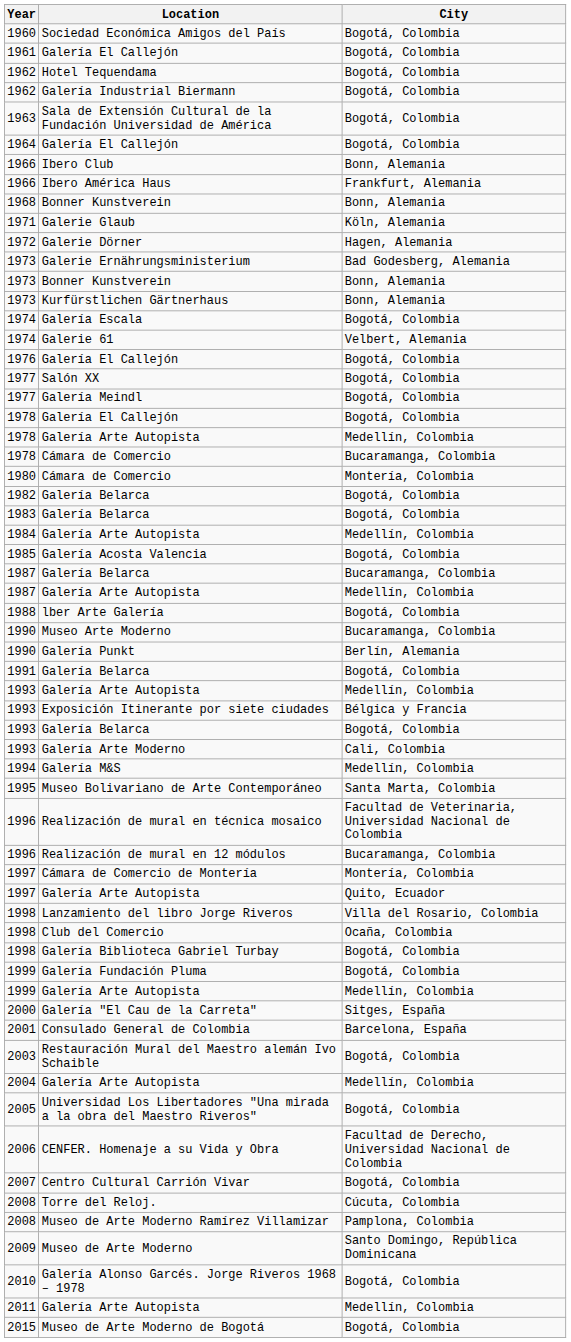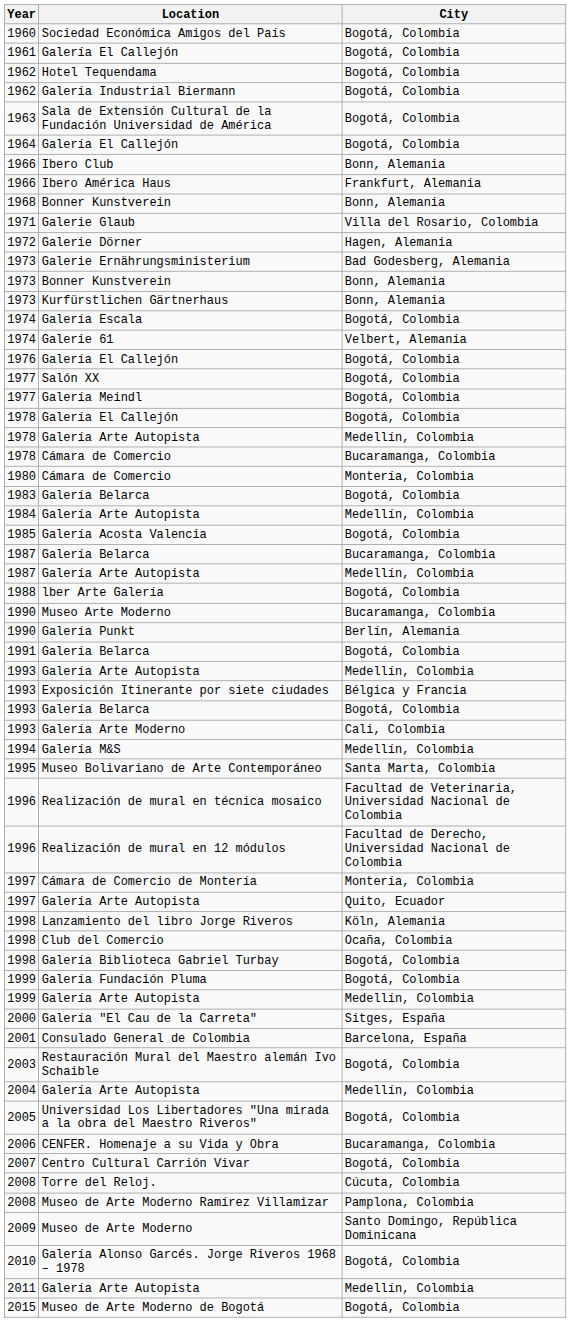 <table class="wikitable">
 <tr>
 <th>Year</th>
 <th>Location</th>
 <th>City</th>
 </tr>
 <tr>
 <td>1960</td>
 <td>Sociedad Económica Amigos del País</td>
 <td>Bogotá, Colombia</td>
 </tr>
 <tr>
 <td>1961</td>
 <td>Galería El Callejón</td>
 <td>Bogotá, Colombia</td>
 </tr>
 <tr>
 <td>1962</td>
 <td>Hotel Tequendama</td>
 <td>Bogotá, Colombia</td>
 </tr>
 <tr>
 <td>1962</td>
 <td>Galería Industrial Biermann</td>
 <td>Bogotá, Colombia</td>
 </tr>
 <tr>
 <td>1963</td>
 <td>Sala de Extensión Cultural de la Fundación Universidad de América</td>
 <td>Bogotá, Colombia</td>
 </tr>
 <tr>
 <td>1964</td>
 <td>Galería El Callejón</td>
 <td>Bogotá, Colombia</td>
 </tr>
 <tr>
 <td>1966</td>
 <td>Ibero Club</td>
 <td>Bonn, Alemania</td>
 </tr>
 <tr>
 <td>1966</td>
 <td>Ibero América Haus</td>
 <td>Frankfurt, Alemania</td>
 </tr>
 <tr>
 <td>1968</td>
 <td>Bonner Kunstverein</td>
 <td>Bonn, Alemania</td>
 </tr>
 <tr>
 <td>1971</td>
 <td>Galerie Glaub</td>
-<td>Köln, Alemania</td>
+<td>Villa del Rosario, Colombia</td>
 </tr>
 <tr>
 <td>1972</td>
 <td>Galerie Dörner</td>
 <td>Hagen, Alemania</td>
 </tr>
 <tr>
 <td>1973</td>
 <td>Galerie Ernährungsministerium</td>
 <td>Bad Godesberg, Alemania</td>
 </tr>
 <tr>
 <td>1973</td>
 <td>Bonner Kunstverein</td>
 <td>Bonn, Alemania</td>
 </tr>
 <tr>
 <td>1973</td>
 <td>Kurfürstlichen Gärtnerhaus</td>
 <td>Bonn, Alemania</td>
 </tr>
 <tr>
 <td>1974</td>
 <td>Galería Escala</td>
 <td>Bogotá, Colombia</td>
 </tr>
 <tr>
 <td>1974</td>
 <td>Galerie 61</td>
 <td>Velbert, Alemania</td>
 </tr>
 <tr>
 <td>1976</td>
 <td>Galería El Callejón</td>
 <td>Bogotá, Colombia</td>
 </tr>
 <tr>
 <td>1977</td>
 <td>Salón XX</td>
 <td>Bogotá, Colombia</td>
 </tr>
 <tr>
 <td>1977</td>
 <td>Galería Meindl</td>
 <td>Bogotá, Colombia</td>
 </tr>
 <tr>
 <td>1978</td>
 <td>Galería El Callejón</td>
 <td>Bogotá, Colombia</td>
 </tr>
 <tr>
 <td>1978</td>
 <td>Galería Arte Autopista</td>
 <td>Medellín, Colombia</td>
 </tr>
 <tr>
 <td>1978</td>
 <td>Cámara de Comercio</td>
 <td>Bucaramanga, Colombia</td>
 </tr>
 <tr>
 <td>1980</td>
 <td>Cámara de Comercio</td>
 <td>Montería, Colombia</td>
-</tr>
-<tr>
-<td>1982</td>
-<td>Galería Belarca</td>
-<td>Bogotá, Colombia</td>
 </tr>
 <tr>
 <td>1983</td>
 <td>Galería Belarca</td>
 <td>Bogotá, Colombia</td>
 </tr>
 <tr>
 <td>1984</td>
 <td>Galería Arte Autopista</td>
 <td>Medellín, Colombia</td>
 </tr>
 <tr>
 <td>1985</td>
 <td>Galería Acosta Valencia</td>
 <td>Bogotá, Colombia</td>
 </tr>
 <tr>
 <td>1987</td>
 <td>Galería Belarca</td>
 <td>Bucaramanga, Colombia</td>
 </tr>
 <tr>
 <td>1987</td>
 <td>Galería Arte Autopista</td>
 <td>Medellín, Colombia</td>
 </tr>
 <tr>
 <td>1988</td>
 <td>lber Arte Galería</td>
 <td>Bogotá, Colombia</td>
 </tr>
 <tr>
 <td>1990</td>
 <td>Museo Arte Moderno</td>
 <td>Bucaramanga, Colombia</td>
 </tr>
 <tr>
 <td>1990</td>
 <td>Galería Punkt</td>
 <td>Berlín, Alemania</td>
 </tr>
 <tr>
 <td>1991</td>
 <td>Galería Belarca</td>
 <td>Bogotá, Colombia</td>
 </tr>
 <tr>
 <td>1993</td>
 <td>Galería Arte Autopista</td>
 <td>Medellín, Colombia</td>
 </tr>
 <tr>
 <td>1993</td>
 <td>Exposición Itinerante por siete ciudades</td>
 <td>Bélgica y Francia</td>
 </tr>
 <tr>
 <td>1993</td>
 <td>Galería Belarca</td>
 <td>Bogotá, Colombia</td>
 </tr>
 <tr>
 <td>1993</td>
 <td>Galería Arte Moderno</td>
 <td>Cali, Colombia</td>
 </tr>
 <tr>
 <td>1994</td>
 <td>Galería M&S</td>
 <td>Medellín, Colombia</td>
 </tr>
 <tr>
 <td>1995</td>
 <td>Museo Bolivariano de Arte Contemporáneo</td>
 <td>Santa Marta, Colombia</td>
 </tr>
 <tr>
 <td>1996</td>
 <td>Realización de mural en técnica mosaico</td>
 <td>Facultad de Veterinaria, Universidad Nacional de Colombia</td>
 </tr>
 <tr>
 <td>1996</td>
 <td>Realización de mural en 12 módulos</td>
-<td>Bucaramanga, Colombia</td>
+<td>Facultad de Derecho, Universidad Nacional de Colombia</td>
 </tr>
 <tr>
 <td>1997</td>
 <td>Cámara de Comercio de Montería</td>
 <td>Montería, Colombia</td>
 </tr>
 <tr>
 <td>1997</td>
 <td>Galería Arte Autopista</td>
 <td>Quito, Ecuador</td>
 </tr>
 <tr>
 <td>1998</td>
 <td>Lanzamiento del libro Jorge Riveros</td>
-<td>Villa del Rosario, Colombia</td>
+<td>Köln, Alemania</td>
 </tr>
 <tr>
 <td>1998</td>
 <td>Club del Comercio</td>
 <td>Ocaña, Colombia</td>
 </tr>
 <tr>
 <td>1998</td>
 <td>Galería Biblioteca Gabriel Turbay</td>
 <td>Bogotá, Colombia</td>
 </tr>
 <tr>
 <td>1999</td>
 <td>Galería Fundación Pluma</td>
 <td>Bogotá, Colombia</td>
 </tr>
 <tr>
 <td>1999</td>
 <td>Galería Arte Autopista</td>
 <td>Medellín, Colombia</td>
 </tr>
 <tr>
 <td>2000</td>
 <td>Galería "El Cau de la Carreta"</td>
 <td>Sitges, España</td>
 </tr>
 <tr>
 <td>2001</td>
 <td>Consulado General de Colombia</td>
 <td>Barcelona, España</td>
 </tr>
 <tr>
 <td>2003</td>
 <td>Restauración Mural del Maestro alemán Ivo Schaible</td>
 <td>Bogotá, Colombia</td>
 </tr>
 <tr>
 <td>2004</td>
 <td>Galería Arte Autopista</td>
 <td>Medellín, Colombia</td>
 </tr>
 <tr>
 <td>2005</td>
 <td>Universidad Los Libertadores "Una mirada a la obra del Maestro Riveros"</td>
 <td>Bogotá, Colombia</td>
 </tr>
 <tr>
 <td>2006</td>
 <td>CENFER. Homenaje a su Vida y Obra</td>
-<td>Facultad de Derecho, Universidad Nacional de Colombia</td>
+<td>Bucaramanga, Colombia</td>
 </tr>
 <tr>
 <td>2007</td>
 <td>Centro Cultural Carrión Vivar</td>
 <td>Bogotá, Colombia</td>
 </tr>
 <tr>
 <td>2008</td>
 <td>Torre del Reloj.</td>
 <td>Cúcuta, Colombia</td>
 </tr>
 <tr>
 <td>2008</td>
 <td>Museo de Arte Moderno Ramírez Villamizar</td>
 <td>Pamplona, Colombia</td>
 </tr>
 <tr>
 <td>2009</td>
 <td>Museo de Arte Moderno</td>
 <td>Santo Domingo, República Dominicana</td>
 </tr>
 <tr>
 <td>2010</td>
 <td>Galería Alonso Garcés. Jorge Riveros 1968 – 1978</td>
 <td>Bogotá, Colombia</td>
 </tr>
 <tr>
 <td>2011</td>
 <td>Galería Arte Autopista</td>
 <td>Medellín, Colombia</td>
 </tr>
 <tr>
 <td>2015</td>
 <td>Museo de Arte Moderno de Bogotá</td>
 <td>Bogotá, Colombia</td>
 </tr>
 </table>
